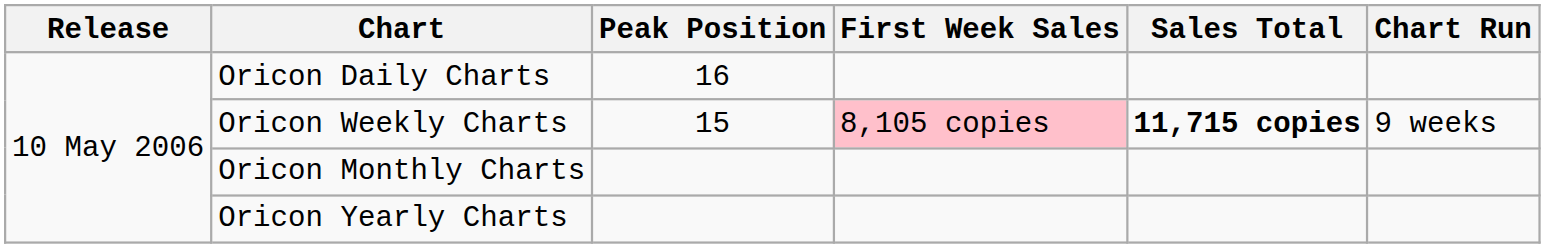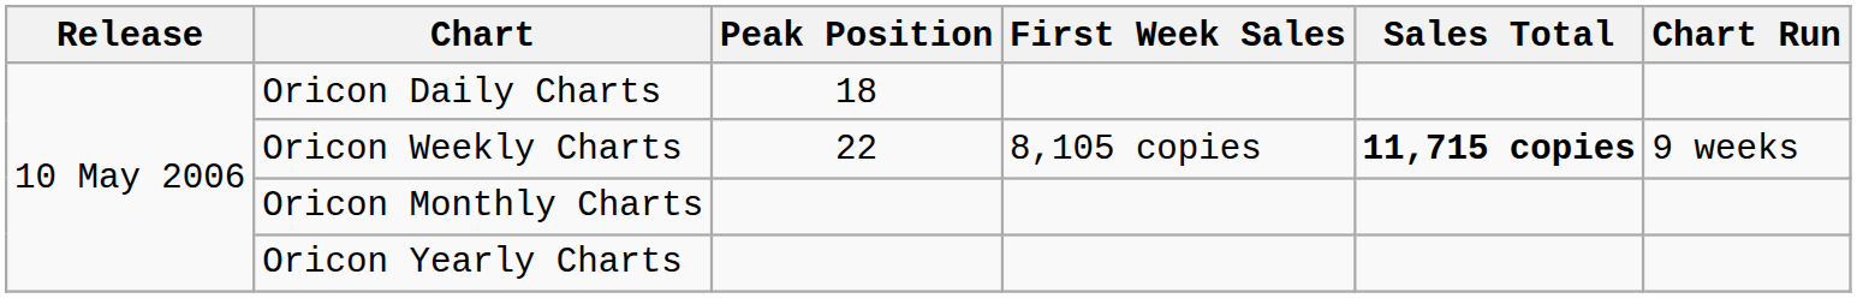 <table class="wikitable">
 <tr>
 <th>Release</th>
 <th>Chart</th>
 <th>Peak Position</th>
 <th>First Week Sales</th>
 <th>Sales Total</th>
 <th>Chart Run</th>
 </tr>
 <tr>
 <td rowspan="4">10 May 2006</td>
 <td>Oricon Daily Charts</td>
-<td align="center">16</td>
+<td align="center">18</td>
 <td></td>
 <td></td>
 <td></td>
 </tr>
 <tr>
 <td>Oricon Weekly Charts</td>
-<td align="center">15</td>
-<td style="background: pink;">8,105 copies</td>
+<td align="center">22</td>
+<td>8,105 copies</td>
 <td><strong>11,715 copies</strong></td>
 <td>9 weeks</td>
 </tr>
 <tr>
 <td>Oricon Monthly Charts</td>
 <td align="center"></td>
 <td></td>
 <td></td>
 <td></td>
 </tr>
 <tr>
 <td>Oricon Yearly Charts</td>
 <td align="center"></td>
 <td></td>
 <td></td>
 <td></td>
 </tr>
 </table>
